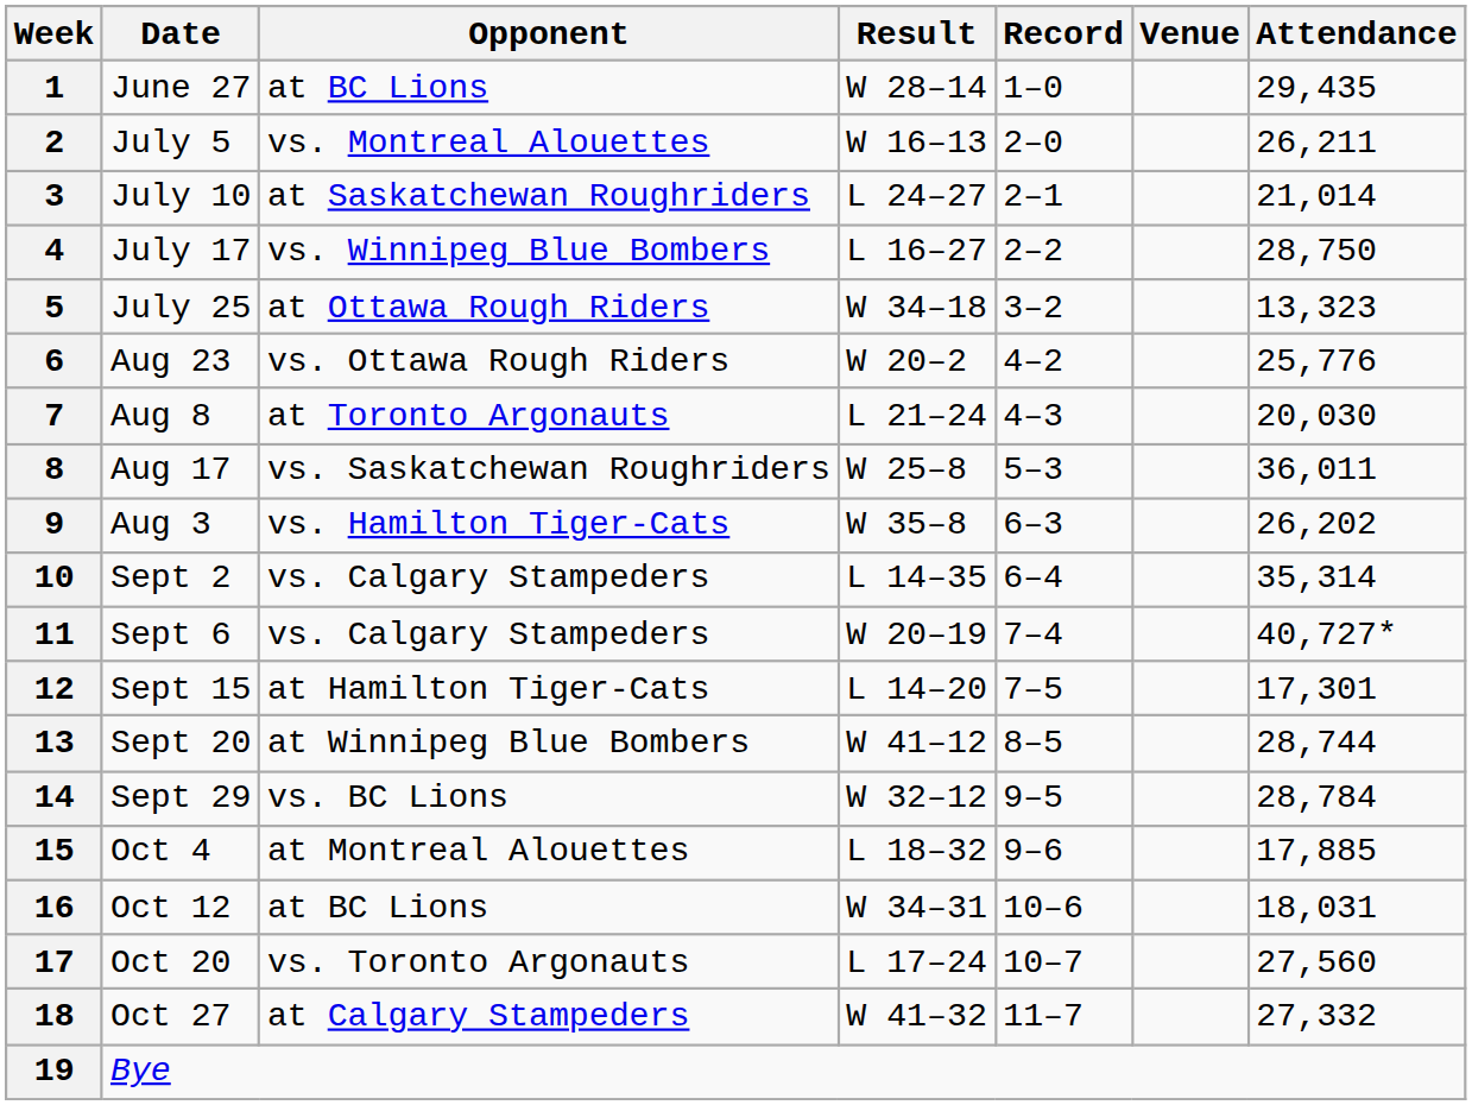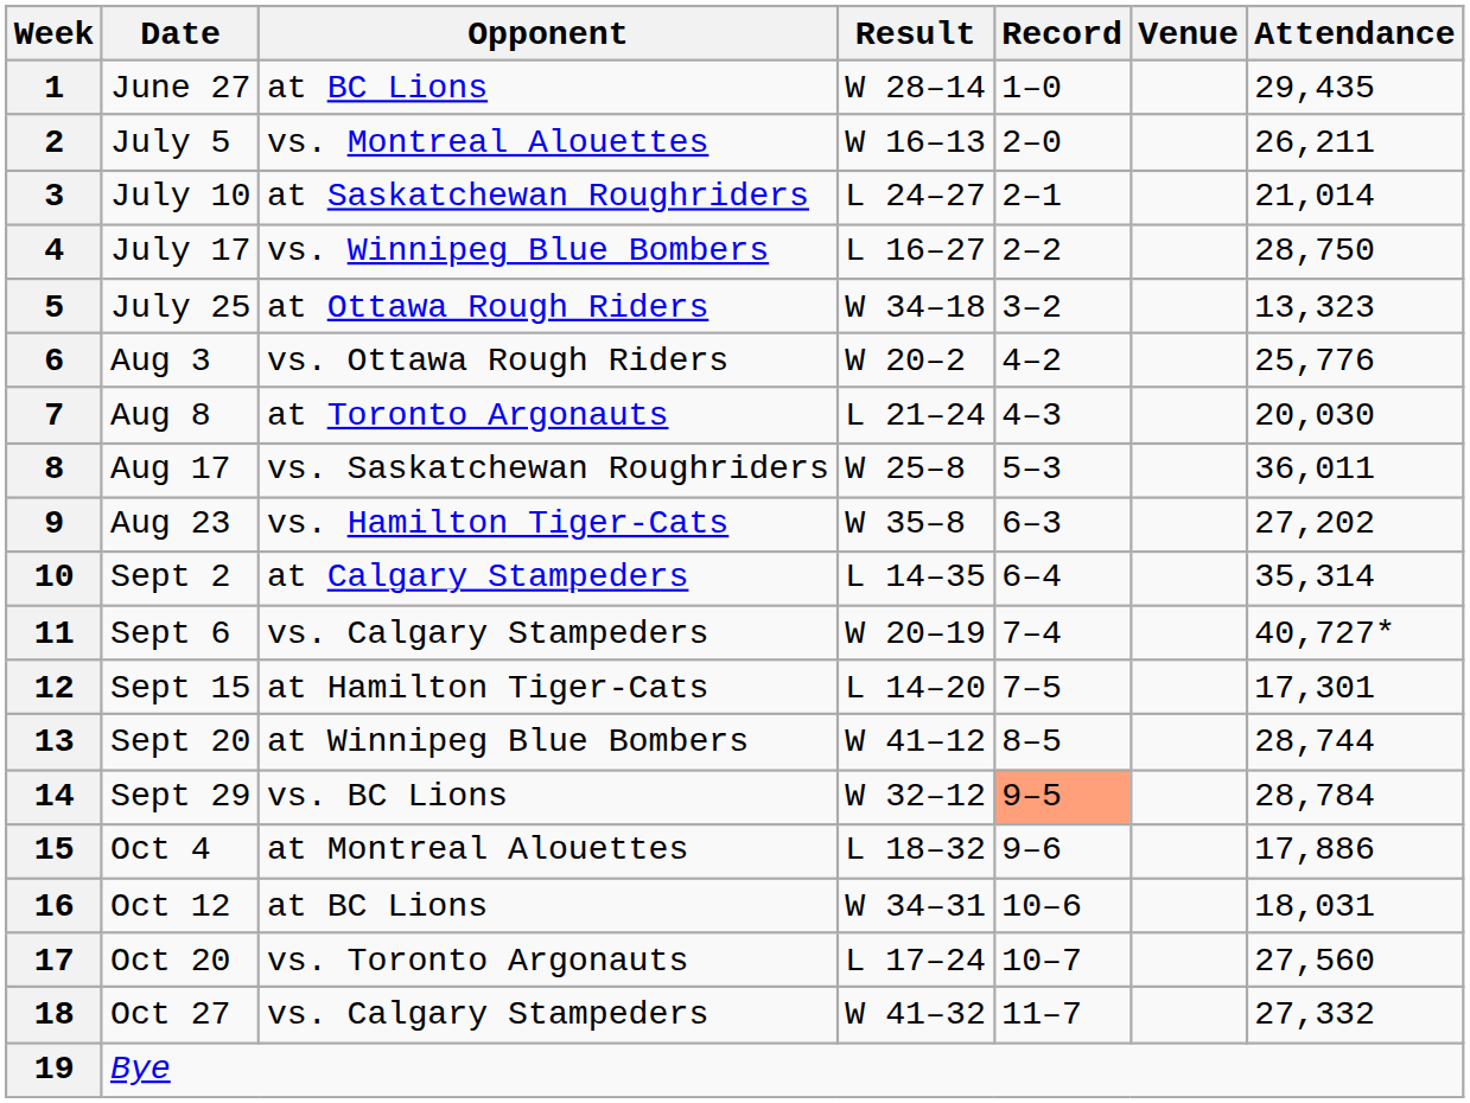 <table class="wikitable sortable">
 <tr>
 <th>Week</th>
 <th>Date</th>
 <th>Opponent</th>
 <th>Result</th>
 <th>Record</th>
 <th>Venue</th>
 <th>Attendance</th>
 </tr>
 <tr>
 <th>1</th>
 <td>June 27</td>
 <td>at <a href='#'>BC Lions</a></td>
 <td>W 28–14</td>
 <td>1–0</td>
 <td></td>
 <td>29,435</td>
 </tr>
 <tr>
 <th>2</th>
 <td>July 5</td>
 <td>vs. <a href='#'>Montreal Alouettes</a></td>
 <td>W 16–13</td>
 <td>2–0</td>
 <td></td>
 <td>26,211</td>
 </tr>
 <tr>
 <th>3</th>
 <td>July 10</td>
 <td>at <a href='#'>Saskatchewan Roughriders</a></td>
 <td>L 24–27</td>
 <td>2–1</td>
 <td></td>
 <td>21,014</td>
 </tr>
 <tr>
 <th>4</th>
 <td>July 17</td>
 <td>vs. <a href='#'>Winnipeg Blue Bombers</a></td>
 <td>L 16–27</td>
 <td>2–2</td>
 <td></td>
 <td>28,750</td>
 </tr>
 <tr>
 <th>5</th>
 <td>July 25</td>
 <td>at <a href='#'>Ottawa Rough Riders</a></td>
 <td>W 34–18</td>
 <td>3–2</td>
 <td></td>
 <td>13,323</td>
 </tr>
 <tr>
 <th>6</th>
-<td>Aug 23</td>
+<td>Aug 3</td>
 <td>vs. Ottawa Rough Riders</td>
 <td>W 20–2</td>
 <td>4–2</td>
 <td></td>
 <td>25,776</td>
 </tr>
 <tr>
 <th>7</th>
 <td>Aug 8</td>
 <td>at <a href='#'>Toronto Argonauts</a></td>
 <td>L 21–24</td>
 <td>4–3</td>
 <td></td>
 <td>20,030</td>
 </tr>
 <tr>
 <th>8</th>
 <td>Aug 17</td>
 <td>vs. Saskatchewan Roughriders</td>
 <td>W 25–8</td>
 <td>5–3</td>
 <td></td>
 <td>36,011</td>
 </tr>
 <tr>
 <th>9</th>
-<td>Aug 3</td>
+<td>Aug 23</td>
 <td>vs. <a href='#'>Hamilton Tiger-Cats</a></td>
 <td>W 35–8</td>
 <td>6–3</td>
 <td></td>
-<td>26,202</td>
+<td>27,202</td>
 </tr>
 <tr>
 <th>10</th>
 <td>Sept 2</td>
-<td>vs. Calgary Stampeders</td>
+<td>at <a href='#'>Calgary Stampeders</a></td>
 <td>L 14–35</td>
 <td>6–4</td>
 <td></td>
 <td>35,314</td>
 </tr>
 <tr>
 <th>11</th>
 <td>Sept 6</td>
 <td>vs. Calgary Stampeders</td>
 <td>W 20–19</td>
 <td>7–4</td>
 <td></td>
 <td>40,727*</td>
 </tr>
 <tr>
 <th>12</th>
 <td>Sept 15</td>
 <td>at Hamilton Tiger-Cats</td>
 <td>L 14–20</td>
 <td>7–5</td>
 <td></td>
 <td>17,301</td>
 </tr>
 <tr>
 <th>13</th>
 <td>Sept 20</td>
 <td>at Winnipeg Blue Bombers</td>
 <td>W 41–12</td>
 <td>8–5</td>
 <td></td>
 <td>28,744</td>
 </tr>
 <tr>
 <th>14</th>
 <td>Sept 29</td>
 <td>vs. BC Lions</td>
 <td>W 32–12</td>
-<td>9–5</td>
+<td style="background: lightsalmon;">9–5</td>
 <td></td>
 <td>28,784</td>
 </tr>
 <tr>
 <th>15</th>
 <td>Oct 4</td>
 <td>at Montreal Alouettes</td>
 <td>L 18–32</td>
 <td>9–6</td>
 <td></td>
-<td>17,885</td>
+<td>17,886</td>
 </tr>
 <tr>
 <th>16</th>
 <td>Oct 12</td>
 <td>at BC Lions</td>
 <td>W 34–31</td>
 <td>10–6</td>
 <td></td>
 <td>18,031</td>
 </tr>
 <tr>
 <th>17</th>
 <td>Oct 20</td>
 <td>vs. Toronto Argonauts</td>
 <td>L 17–24</td>
 <td>10–7</td>
 <td></td>
 <td>27,560</td>
 </tr>
 <tr>
 <th>18</th>
 <td>Oct 27</td>
-<td>at <a href='#'>Calgary Stampeders</a></td>
+<td>vs. Calgary Stampeders</td>
 <td>W 41–32</td>
 <td>11–7</td>
 <td></td>
 <td>27,332</td>
 </tr>
 <tr>
 <th>19</th>
 <td colspan="7"><em><a href='#'>Bye</a></em></td>
 </tr>
 </table>
